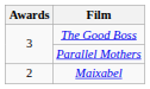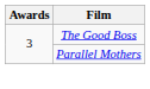 <table class="wikitable plainrowheaders" style="text-align:center;">
 <tr>
 <th scope="col" style="width:55px;">Awards</th>
 <th scope="col" style="text-align:center;">Film</th>
 </tr>
 <tr>
 <td scope=row style="text-align:center"  rowspan = "2">3</td>
 <td><em><a href='#'>The Good Boss</a></em></td>
 </tr>
 <tr>
 <td><em><a href='#'>Parallel Mothers</a></em></td>
 </tr>
-<tr>
-<td scope=row style="text-align:center">2</td>
-<td><em><a href='#'>Maixabel</a></em></td>
-</tr>
 </table>
